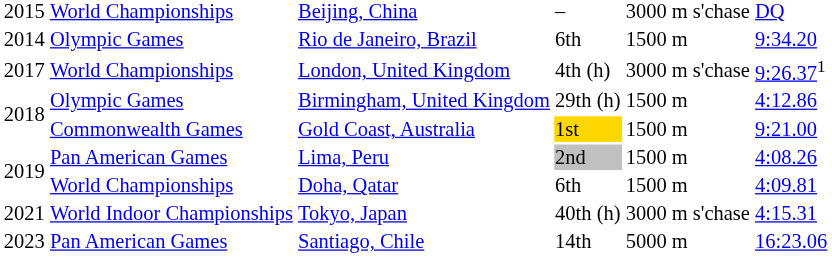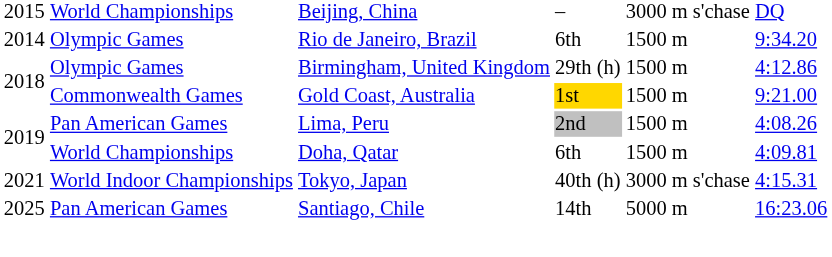 <table>
 <tr>
 <td>2015</td>
 <td><a href='#'>World Championships</a></td>
 <td><a href='#'>Beijing, China</a></td>
 <td>–</td>
 <td>3000 m s'chase</td>
 <td><a href='#'>DQ</a></td>
 </tr>
 <tr>
 <td>2014</td>
 <td><a href='#'>Olympic Games</a></td>
 <td><a href='#'>Rio de Janeiro, Brazil</a></td>
 <td>6th</td>
 <td>1500 m</td>
 <td><a href='#'>9:34.20</a></td>
-</tr>
-<tr>
-<td>2017</td>
-<td><a href='#'>World Championships</a></td>
-<td><a href='#'>London, United Kingdom</a></td>
-<td>4th (h)</td>
-<td>3000 m s'chase</td>
-<td><a href='#'>9:26.37</a><sup>1</sup></td>
 </tr>
 <tr>
 <td rowspan=2>2018</td>
 <td><a href='#'>Olympic Games</a></td>
 <td><a href='#'>Birmingham, United Kingdom</a></td>
 <td>29th (h)</td>
 <td>1500 m</td>
 <td><a href='#'>4:12.86</a></td>
 </tr>
 <tr>
 <td><a href='#'>Commonwealth Games</a></td>
 <td><a href='#'>Gold Coast, Australia</a></td>
 <td bgcolor=gold>1st</td>
 <td>1500 m</td>
 <td><a href='#'>9:21.00</a></td>
 </tr>
 <tr>
 <td rowspan=2>2019</td>
 <td><a href='#'>Pan American Games</a></td>
 <td><a href='#'>Lima, Peru</a></td>
 <td bgcolor=silver>2nd</td>
 <td>1500 m</td>
 <td><a href='#'>4:08.26</a></td>
 </tr>
 <tr>
 <td><a href='#'>World Championships</a></td>
 <td><a href='#'>Doha, Qatar</a></td>
 <td>6th</td>
 <td>1500 m</td>
 <td><a href='#'>4:09.81</a></td>
 </tr>
 <tr>
 <td>2021</td>
 <td><a href='#'>World Indoor Championships</a></td>
 <td><a href='#'>Tokyo, Japan</a></td>
 <td>40th (h)</td>
 <td>3000 m s'chase</td>
 <td><a href='#'>4:15.31</a></td>
 </tr>
 <tr>
-<td>2023</td>
+<td>2025</td>
 <td><a href='#'>Pan American Games</a></td>
 <td><a href='#'>Santiago, Chile</a></td>
 <td>14th</td>
 <td>5000 m</td>
 <td><a href='#'>16:23.06</a></td>
 </tr>
 </table>
